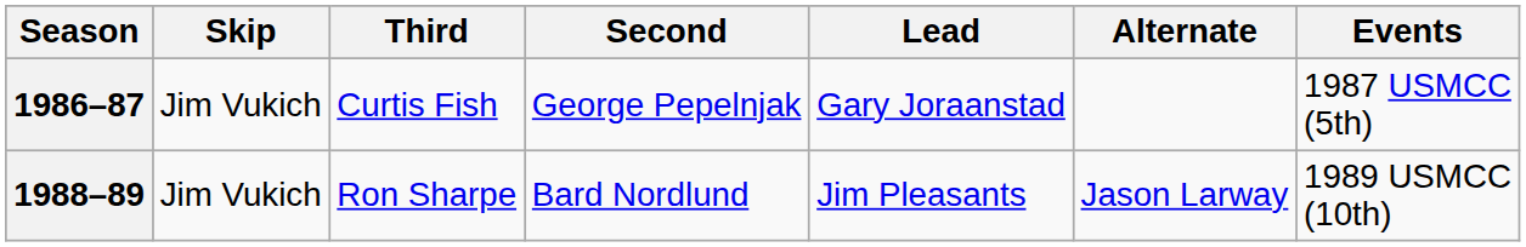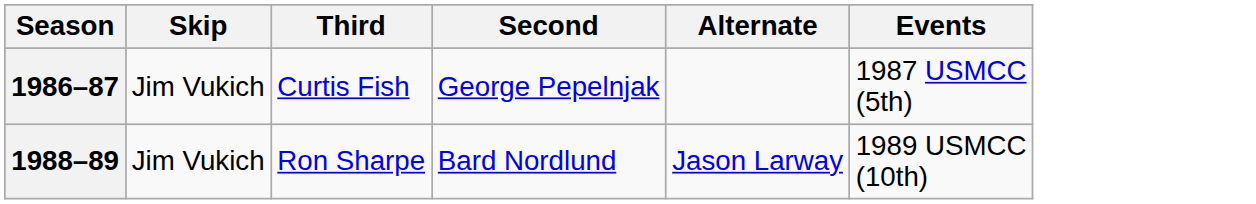 <table class="wikitable">
 <tr>
 <th scope="col">Season</th>
 <th scope="col">Skip</th>
 <th scope="col">Third</th>
 <th scope="col">Second</th>
-<th scope="col">Lead</th>
 <th scope="col">Alternate</th>
 <th scope="col">Events</th>
 </tr>
 <tr>
 <th scope="row">1986–87</th>
 <td>Jim Vukich</td>
 <td><a href='#'>Curtis Fish</a></td>
 <td><a href='#'>George Pepelnjak</a></td>
-<td><a href='#'>Gary Joraanstad</a></td>
 <td></td>
 <td>1987 <a href='#'>USMCC</a> <br> (5th)</td>
 </tr>
 <tr>
 <th scope="row">1988–89</th>
 <td>Jim Vukich</td>
 <td><a href='#'>Ron Sharpe</a></td>
 <td><a href='#'>Bard Nordlund</a></td>
-<td><a href='#'>Jim Pleasants</a></td>
 <td><a href='#'>Jason Larway</a></td>
 <td>1989 USMCC <br> (10th)</td>
 </tr>
 </table>
